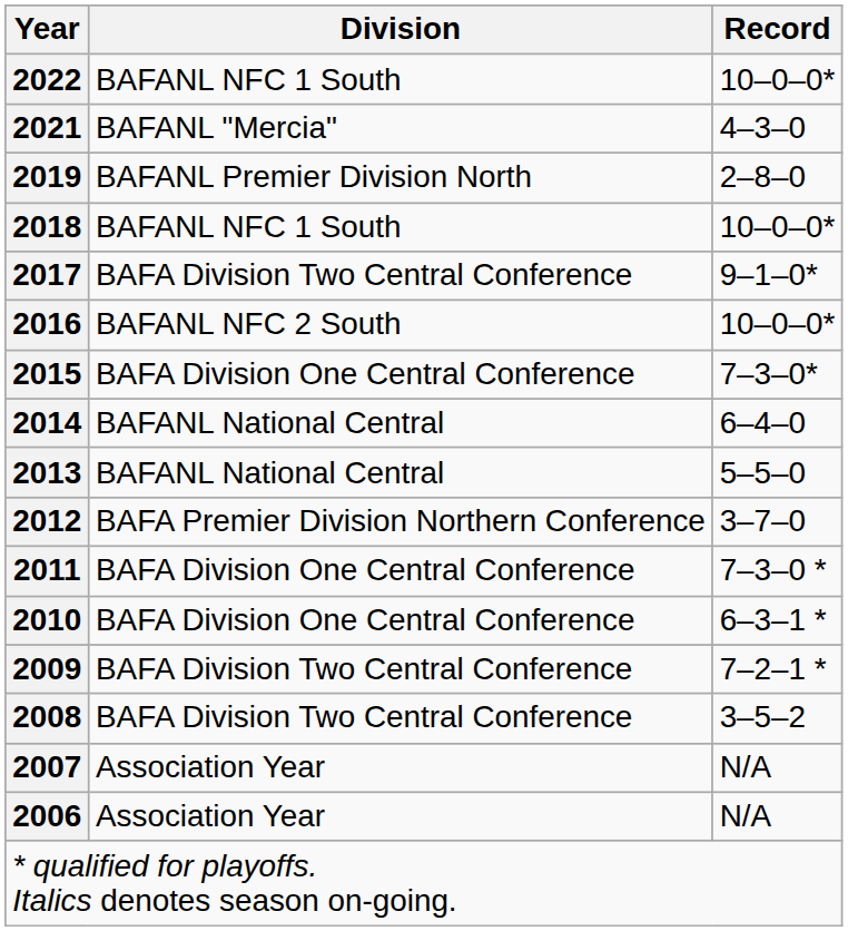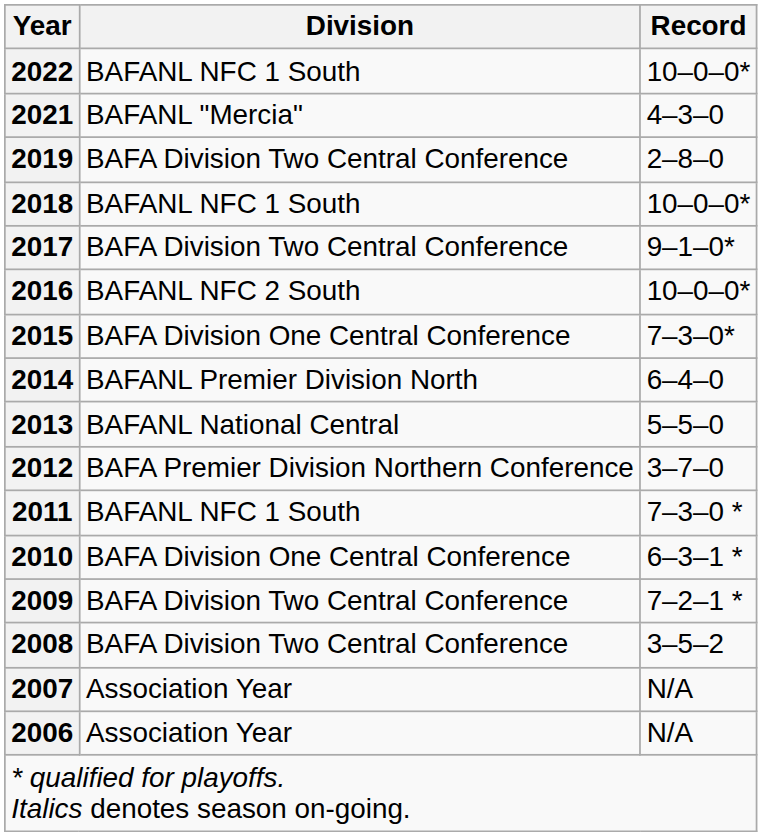 <table class="wikitable">
 <tr>
 <th>Year</th>
 <th>Division</th>
 <th>Record</th>
 </tr>
 <tr>
 <th>2022</th>
 <td>BAFANL NFC 1 South</td>
 <td>10–0–0*</td>
 </tr>
 <tr>
 <th>2021</th>
 <td>BAFANL "Mercia"</td>
 <td>4–3–0</td>
 </tr>
 <tr>
 <th>2019</th>
-<td>BAFANL Premier Division North</td>
+<td>BAFA Division Two Central Conference</td>
 <td>2–8–0</td>
 </tr>
 <tr>
 <th>2018</th>
 <td>BAFANL NFC 1 South</td>
 <td>10–0–0*</td>
 </tr>
 <tr>
 <th>2017</th>
 <td>BAFA Division Two Central Conference</td>
 <td>9–1–0*</td>
 </tr>
 <tr>
 <th>2016</th>
 <td>BAFANL NFC 2 South</td>
 <td>10–0–0*</td>
 </tr>
 <tr>
 <th>2015</th>
 <td>BAFA Division One Central Conference</td>
 <td>7–3–0*</td>
 </tr>
 <tr>
 <th>2014</th>
-<td>BAFANL National Central</td>
+<td>BAFANL Premier Division North</td>
 <td>6–4–0</td>
 </tr>
 <tr>
 <th>2013</th>
 <td>BAFANL National Central</td>
 <td>5–5–0</td>
 </tr>
 <tr>
 <th>2012</th>
 <td>BAFA Premier Division Northern Conference</td>
 <td>3–7–0</td>
 </tr>
 <tr>
 <th>2011</th>
-<td>BAFA Division One Central Conference</td>
+<td>BAFANL NFC 1 South</td>
 <td>7–3–0 *</td>
 </tr>
 <tr>
 <th>2010</th>
 <td>BAFA Division One Central Conference</td>
 <td>6–3–1 *</td>
 </tr>
 <tr>
 <th>2009</th>
 <td>BAFA Division Two Central Conference</td>
 <td>7–2–1 *</td>
 </tr>
 <tr>
 <th>2008</th>
 <td>BAFA Division Two Central Conference</td>
 <td>3–5–2</td>
 </tr>
 <tr>
 <th>2007</th>
 <td>Association Year</td>
 <td>N/A</td>
 </tr>
 <tr>
 <th>2006</th>
 <td>Association Year</td>
 <td>N/A</td>
 </tr>
 <tr>
 <td colspan="3"><em>* qualified for playoffs.</em><br><em>Italics</em> denotes season on-going.</td>
 </tr>
 </table>
